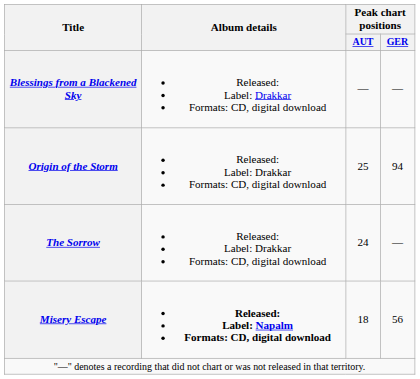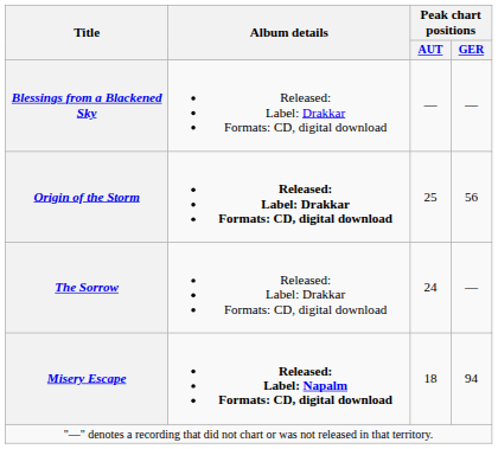 <table class="wikitable plainrowheaders" style="text-align:center;">
 <tr>
 <th scope="col" rowspan="2" style="width:12em;">Title</th>
 <th scope="col" rowspan="2" style="width:18em;">Album details</th>
 <th scope="col" colspan="10">Peak chart positions</th>
 </tr>
 <tr>
 <th scope="col" style="width:3em;font-size:90%;"><a href='#'>AUT</a><br></th>
 <th scope="col" style="width:3em;font-size:90%;"><a href='#'>GER</a><br></th>
 </tr>
 <tr>
 <th scope="row"><em><a href='#'>Blessings from a Blackened Sky</a></em></th>
 <td><br><ul><li>Released: </li><li>Label: <a href='#'>Drakkar</a></li><li>Formats: CD, digital download</li></ul></td>
 <td>—</td>
 <td>—</td>
 </tr>
 <tr>
 <th scope="row"><em><a href='#'>Origin of the Storm</a></em></th>
-<td><br><ul><li>Released: </li><li>Label: Drakkar</li><li>Formats: CD, digital download</li></ul></td>
+<td><strong><br><ul><li>Released: </li><li>Label: Drakkar</li><li>Formats: CD, digital download</li></ul></strong></td>
 <td>25</td>
-<td>94</td>
+<td>56</td>
 </tr>
 <tr>
 <th scope="row"><em><a href='#'>The Sorrow</a></em></th>
 <td><br><ul><li>Released: </li><li>Label: Drakkar</li><li>Formats: CD, digital download</li></ul></td>
 <td>24</td>
 <td>—</td>
 </tr>
 <tr>
 <th scope="row"><em><a href='#'>Misery Escape</a></em></th>
 <td><strong><br><ul><li>Released: </li><li>Label: <a href='#'>Napalm</a></li><li>Formats: CD, digital download</li></ul></strong></td>
 <td>18</td>
-<td>56</td>
+<td>94</td>
 </tr>
 <tr>
 <td colspan="15" style="font-size:90%">"—" denotes a recording that did not chart or was not released in that territory.</td>
 </tr>
 </table>
